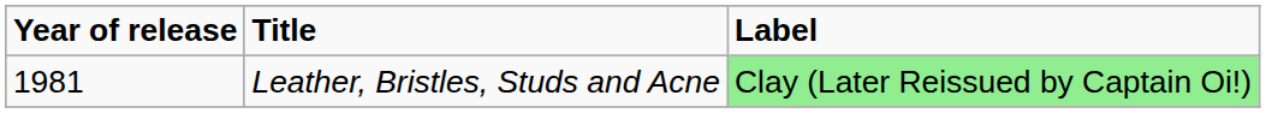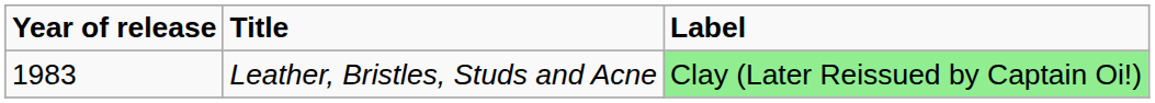 <table class="wikitable">
 <tr>
 <td><strong>Year of release</strong></td>
 <td><strong>Title</strong></td>
 <td><strong>Label</strong></td>
 </tr>
 <tr>
-<td>1981</td>
+<td>1983</td>
 <td><em>Leather, Bristles, Studs and Acne</em></td>
 <td style="background: lightgreen;">Clay (Later Reissued by Captain Oi!)</td>
 </tr>
 </table>
